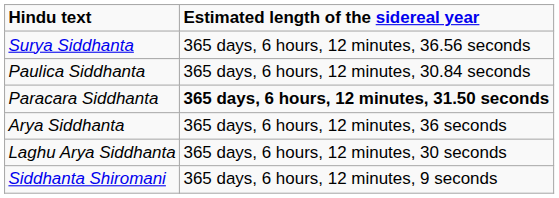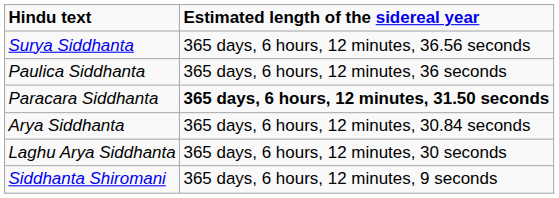 <table class="wikitable">
 <tr>
 <td><strong>Hindu text</strong></td>
 <td><strong>Estimated length of the <a href='#'>sidereal year</a></strong></td>
 </tr>
 <tr>
 <td><em><a href='#'>Surya Siddhanta</a></em></td>
 <td>365 days, 6 hours, 12 minutes, 36.56 seconds</td>
 </tr>
 <tr>
 <td><em>Paulica Siddhanta</em></td>
-<td>365 days, 6 hours, 12 minutes, 30.84 seconds</td>
+<td>365 days, 6 hours, 12 minutes, 36 seconds</td>
 </tr>
 <tr>
 <td><em>Paracara Siddhanta</em></td>
 <td><strong>365 days, 6 hours, 12 minutes, 31.50 seconds</strong></td>
 </tr>
 <tr>
 <td><em>Arya Siddhanta</em></td>
-<td>365 days, 6 hours, 12 minutes, 36 seconds</td>
+<td>365 days, 6 hours, 12 minutes, 30.84 seconds</td>
 </tr>
 <tr>
 <td><em>Laghu Arya Siddhanta</em></td>
 <td>365 days, 6 hours, 12 minutes, 30 seconds</td>
 </tr>
 <tr>
 <td><em><a href='#'>Siddhanta Shiromani</a></em></td>
 <td>365 days, 6 hours, 12 minutes, 9 seconds</td>
 </tr>
 </table>
